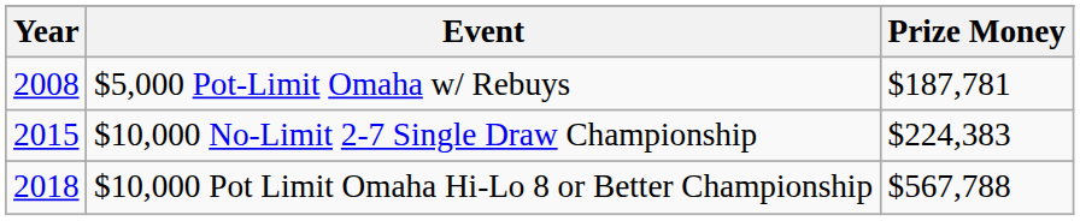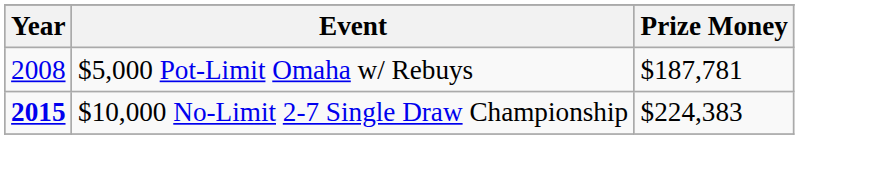 <table class="wikitable">
 <tr>
 </tr>
 <tr>
 <th>Year</th>
 <th>Event</th>
 <th>Prize Money</th>
 </tr>
 <tr>
 <td><a href='#'>2008</a></td>
 <td>$5,000  <a href='#'>Pot-Limit</a> <a href='#'>Omaha</a> w/ Rebuys</td>
 <td>$187,781</td>
 </tr>
 <tr>
-<td><a href='#'>2015</a></td>
+<td><strong><a href='#'>2015</a></strong></td>
 <td>$10,000  <a href='#'>No-Limit</a> <a href='#'>2-7 Single Draw</a> Championship</td>
 <td>$224,383</td>
 </tr>
-<tr>
-<td><a href='#'>2018</a></td>
-<td>$10,000 Pot Limit Omaha Hi-Lo 8 or Better Championship</td>
-<td>$567,788</td>
-</tr>
 </table>
